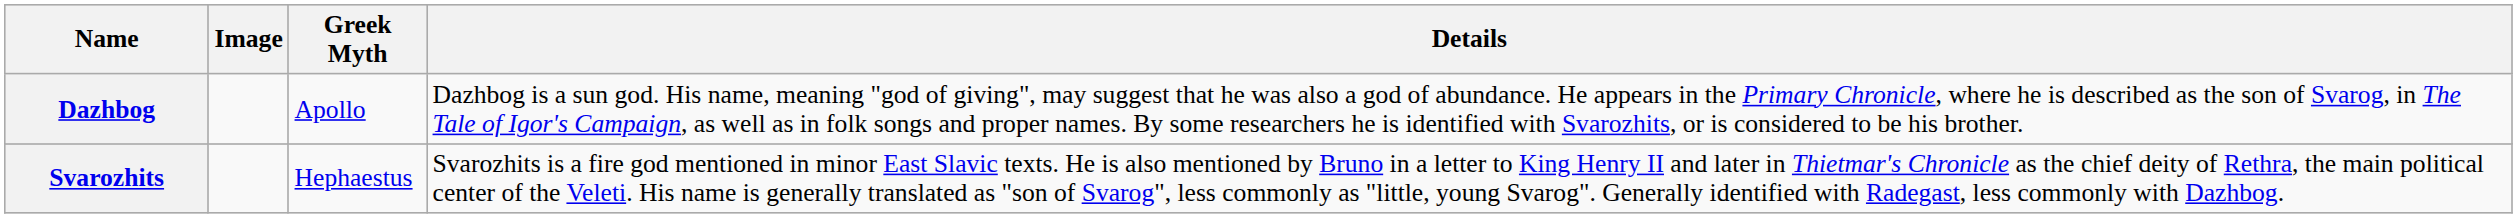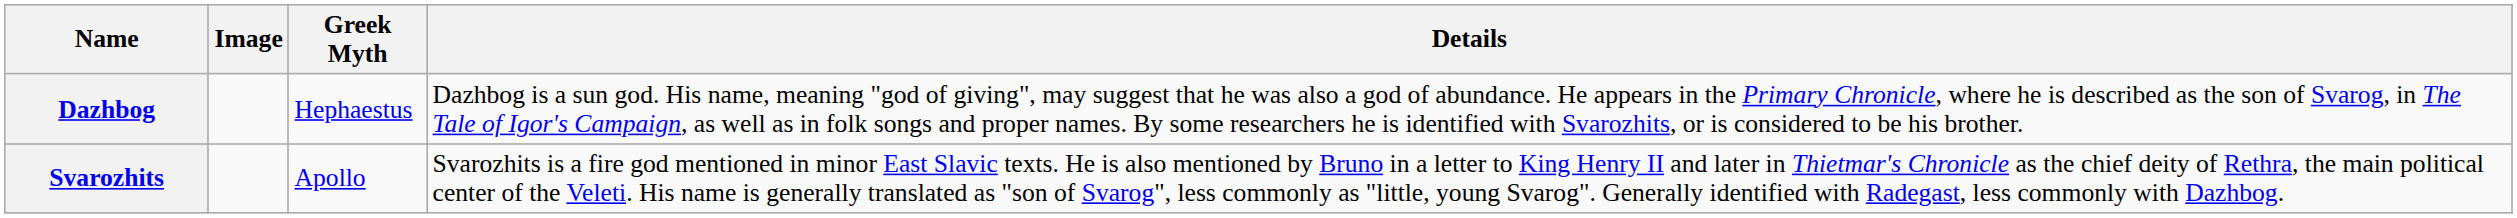 <table class="wikitable">
 <tr>
 <th scope="col", width="120px">Name</th>
 <th scope="col">Image</th>
 <th Greek Myth.>Greek Myth</th>
 <th scope="col">Details</th>
 </tr>
 <tr>
 <th scope="row"><strong><a href='#'>Dazhbog</a></strong></th>
 <td></td>
-<td><a href='#'>Apollo</a></td>
+<td><a href='#'>Hephaestus</a></td>
 <td>Dazhbog is a sun god. His name, meaning "god of giving", may suggest that he was also a god of abundance. He appears in the <em><a href='#'>Primary Chronicle</a></em>, where he is described as the son of <a href='#'>Svarog</a>, in <em><a href='#'>The Tale of Igor's Campaign</a></em>, as well as in folk songs and proper names. By some researchers he is identified with <a href='#'>Svarozhits</a>, or is considered to be his brother.</td>
 </tr>
 <tr>
 <th scope="row"><strong><a href='#'>Svarozhits</a></strong></th>
 <td></td>
-<td><a href='#'>Hephaestus</a></td>
+<td><a href='#'>Apollo</a></td>
 <td>Svarozhits is a fire god mentioned in minor <a href='#'>East Slavic</a> texts. He is also mentioned by <a href='#'>Bruno</a> in a letter to <a href='#'>King Henry II</a> and later in <em><a href='#'>Thietmar's Chronicle</a></em> as the chief deity of <a href='#'>Rethra</a>, the main political center of the <a href='#'>Veleti</a>. His name is generally translated as "son of <a href='#'>Svarog</a>", less commonly as "little, young Svarog". Generally identified with <a href='#'>Radegast</a>, less commonly with <a href='#'>Dazhbog</a>.</td>
 </tr>
 </table>
